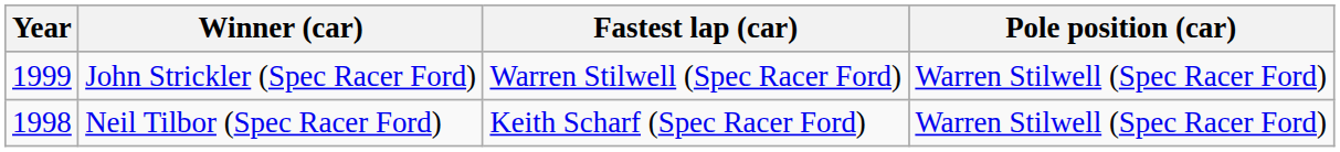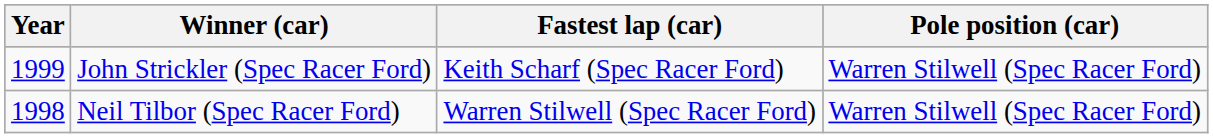 <table class="wikitable">
 <tr>
 <th>Year</th>
 <th>Winner (car)</th>
 <th>Fastest lap (car)</th>
 <th>Pole position (car)</th>
 </tr>
 <tr>
 <td><a href='#'>1999</a></td>
 <td> <a href='#'>John Strickler</a> (<a href='#'>Spec Racer Ford</a>)</td>
-<td> <a href='#'>Warren Stilwell</a> (<a href='#'>Spec Racer Ford</a>)</td>
+<td> <a href='#'>Keith Scharf</a> (<a href='#'>Spec Racer Ford</a>)</td>
 <td> <a href='#'>Warren Stilwell</a> (<a href='#'>Spec Racer Ford</a>)</td>
 </tr>
 <tr>
 <td><a href='#'>1998</a></td>
 <td> <a href='#'>Neil Tilbor</a> (<a href='#'>Spec Racer Ford</a>)</td>
-<td> <a href='#'>Keith Scharf</a> (<a href='#'>Spec Racer Ford</a>)</td>
+<td> <a href='#'>Warren Stilwell</a> (<a href='#'>Spec Racer Ford</a>)</td>
 <td> <a href='#'>Warren Stilwell</a> (<a href='#'>Spec Racer Ford</a>)</td>
 </tr>
 </table>
